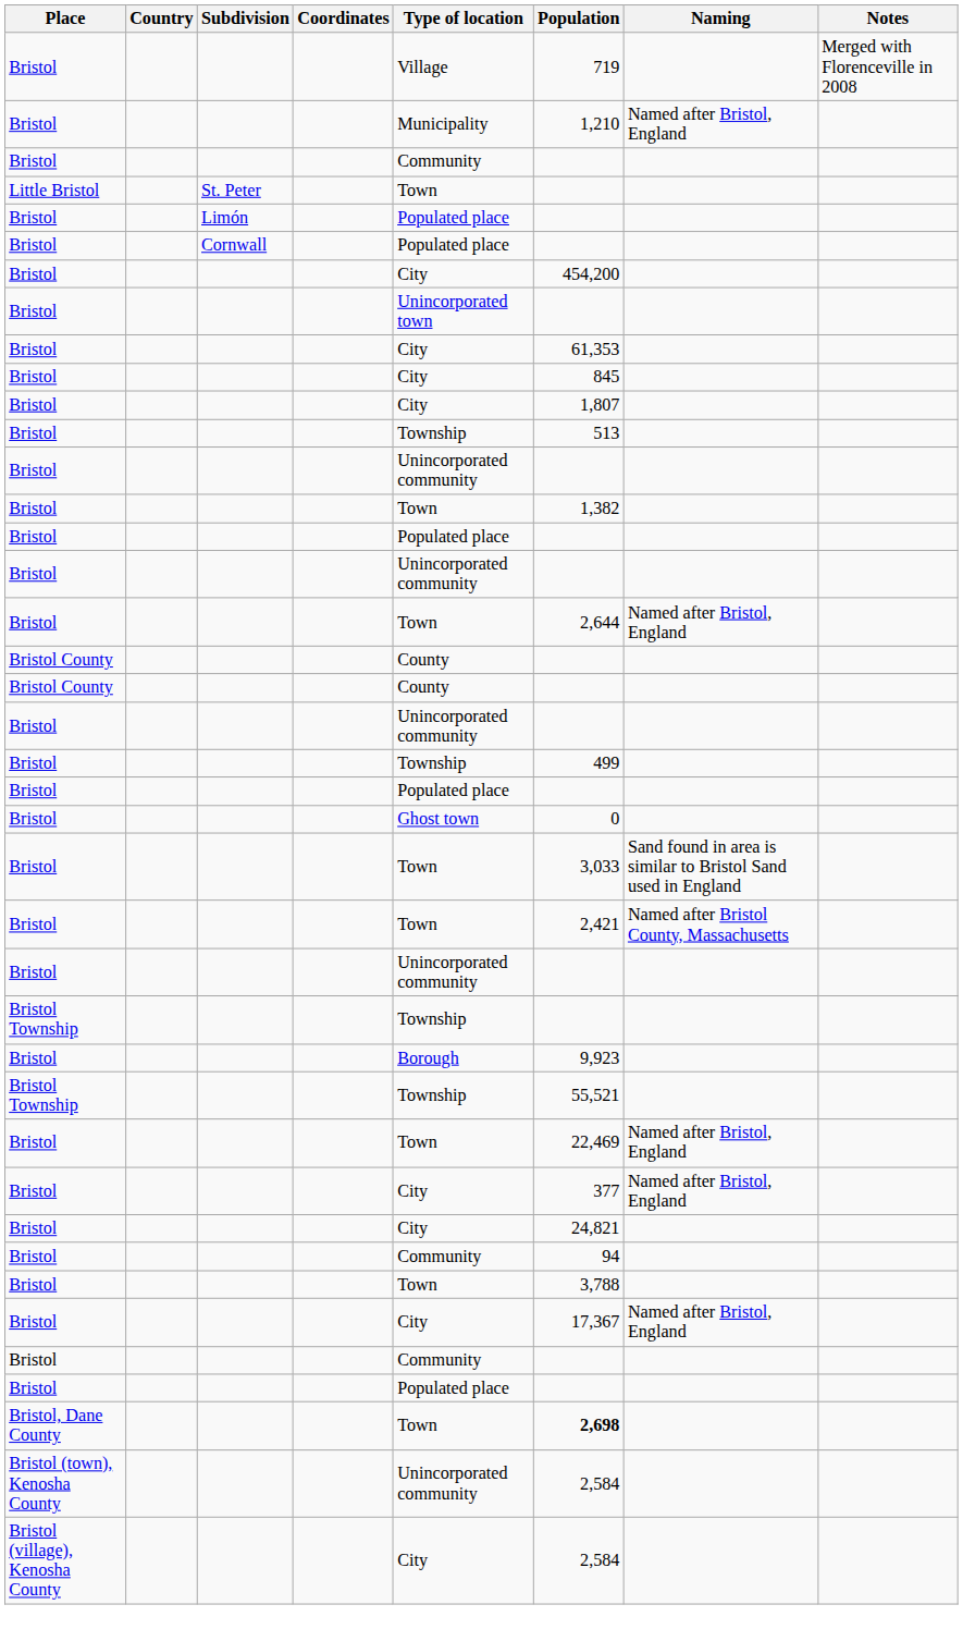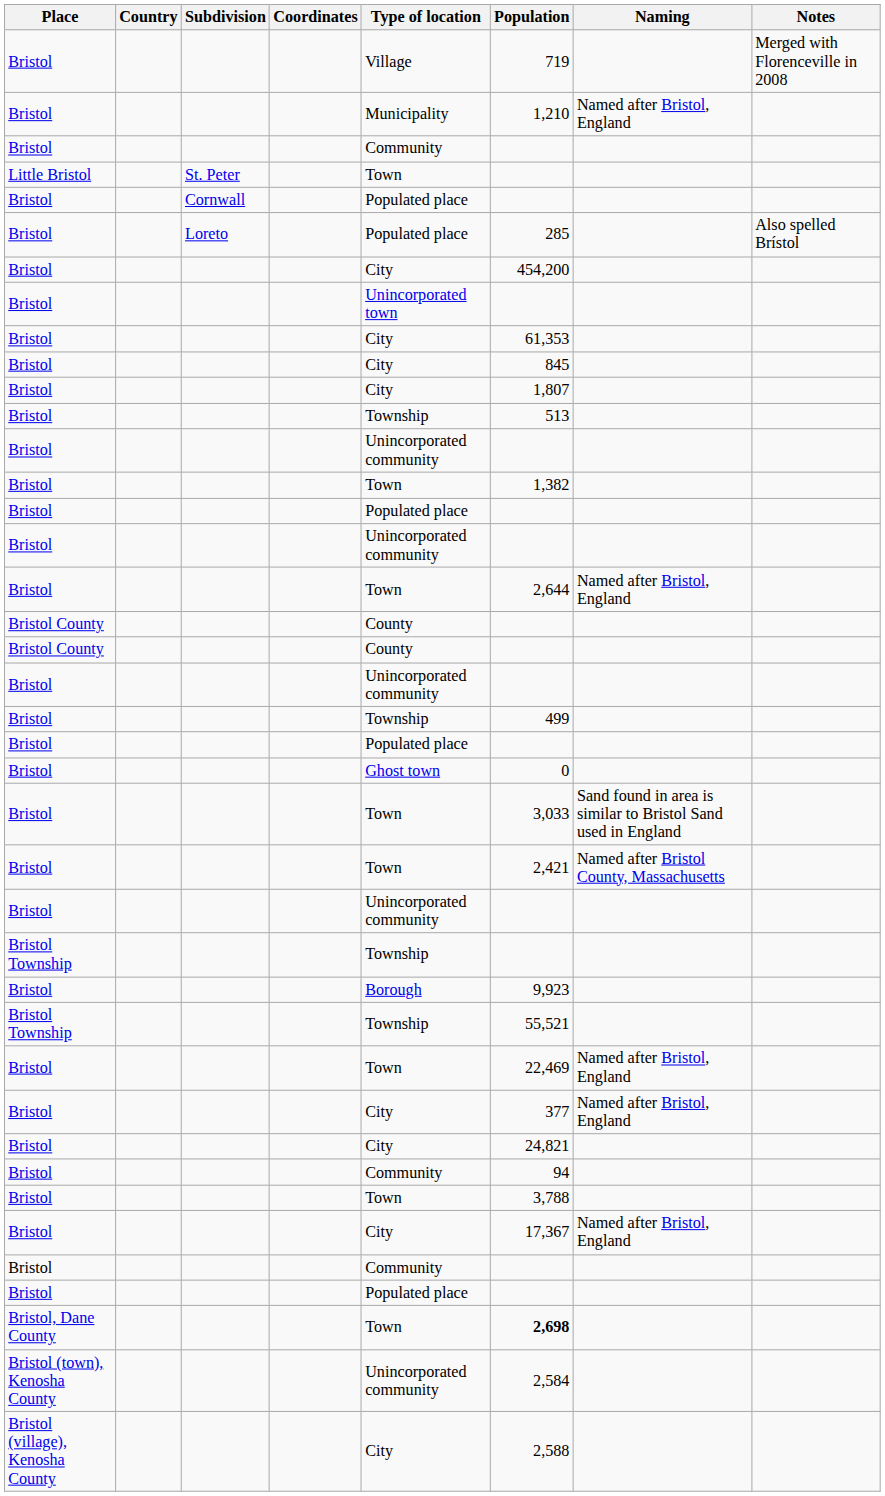 <table class="wikitable sortable">
 <tr>
 <th>Place</th>
 <th>Country</th>
 <th>Subdivision</th>
 <th>Coordinates</th>
 <th>Type of location</th>
 <th>Population</th>
 <th>Naming</th>
 <th>Notes</th>
 </tr>
 <tr>
 <td><a href='#'>Bristol</a></td>
 <td></td>
 <td></td>
 <td></td>
 <td>Village</td>
 <td align="right">719</td>
 <td></td>
 <td>Merged with Florenceville in 2008</td>
 </tr>
 <tr>
 <td><a href='#'>Bristol</a></td>
 <td></td>
 <td></td>
 <td></td>
 <td>Municipality</td>
 <td align="right">1,210</td>
 <td>Named after <a href='#'>Bristol</a>, England</td>
 <td></td>
 </tr>
 <tr>
 <td><a href='#'>Bristol</a></td>
 <td></td>
 <td></td>
 <td></td>
 <td>Community</td>
 <td></td>
 <td></td>
 <td></td>
 </tr>
 <tr>
 <td><a href='#'>Little Bristol</a></td>
 <td></td>
 <td><a href='#'>St. Peter</a></td>
 <td></td>
 <td>Town</td>
 <td></td>
 <td></td>
 <td></td>
 </tr>
 <tr>
 <td><a href='#'>Bristol</a></td>
 <td></td>
-<td><a href='#'>Limón</a></td>
+<td><a href='#'>Cornwall</a></td>
 <td></td>
-<td><a href='#'>Populated place</a></td>
+<td>Populated place</td>
 <td></td>
 <td></td>
 <td></td>
 </tr>
 <tr>
 <td><a href='#'>Bristol</a></td>
 <td></td>
-<td><a href='#'>Cornwall</a></td>
+<td><a href='#'>Loreto</a></td>
 <td></td>
 <td>Populated place</td>
+<td align="right">285</td>
 <td></td>
-<td></td>
-<td></td>
+<td>Also spelled Brístol</td>
 </tr>
 <tr>
 <td><a href='#'>Bristol</a></td>
 <td></td>
 <td></td>
 <td></td>
 <td>City</td>
 <td align="right">454,200</td>
 <td></td>
 <td></td>
 </tr>
 <tr>
 <td><a href='#'>Bristol</a></td>
 <td></td>
 <td></td>
 <td></td>
 <td><a href='#'>Unincorporated town</a></td>
 <td></td>
 <td></td>
 <td></td>
 </tr>
 <tr>
 <td><a href='#'>Bristol</a></td>
 <td></td>
 <td></td>
 <td></td>
 <td>City</td>
 <td align="right">61,353</td>
 <td></td>
 <td></td>
 </tr>
 <tr>
 <td><a href='#'>Bristol</a></td>
 <td></td>
 <td></td>
 <td></td>
 <td>City</td>
 <td align="right">845</td>
 <td></td>
 <td></td>
 </tr>
 <tr>
 <td><a href='#'>Bristol</a></td>
 <td></td>
 <td></td>
 <td></td>
 <td>City</td>
 <td align="right">1,807</td>
 <td></td>
 <td></td>
 </tr>
 <tr>
 <td><a href='#'>Bristol</a></td>
 <td></td>
 <td></td>
 <td></td>
 <td>Township</td>
 <td align="right">513</td>
 <td></td>
 <td></td>
 </tr>
 <tr>
 <td><a href='#'>Bristol</a></td>
 <td></td>
 <td></td>
 <td></td>
 <td>Unincorporated community</td>
 <td></td>
 <td></td>
 <td></td>
 </tr>
 <tr>
 <td><a href='#'>Bristol</a></td>
 <td></td>
 <td></td>
 <td></td>
 <td>Town</td>
 <td align="right">1,382</td>
 <td></td>
 <td></td>
 </tr>
 <tr>
 <td><a href='#'>Bristol</a></td>
 <td></td>
 <td></td>
 <td></td>
 <td>Populated place</td>
 <td></td>
 <td></td>
 <td></td>
 </tr>
 <tr>
 <td><a href='#'>Bristol</a></td>
 <td></td>
 <td></td>
 <td></td>
 <td>Unincorporated community</td>
 <td></td>
 <td></td>
 <td></td>
 </tr>
 <tr>
 <td><a href='#'>Bristol</a></td>
 <td></td>
 <td></td>
 <td></td>
 <td>Town</td>
 <td align="right">2,644</td>
 <td>Named after <a href='#'>Bristol</a>, England</td>
 <td></td>
 </tr>
 <tr>
 <td><a href='#'>Bristol County</a></td>
 <td></td>
 <td></td>
 <td></td>
 <td>County</td>
 <td></td>
 <td></td>
 <td></td>
 </tr>
 <tr>
 <td><a href='#'>Bristol County</a></td>
 <td></td>
 <td></td>
 <td></td>
 <td>County</td>
 <td></td>
 <td></td>
 <td></td>
 </tr>
 <tr>
 <td><a href='#'>Bristol</a></td>
 <td></td>
 <td></td>
 <td></td>
 <td>Unincorporated community</td>
 <td></td>
 <td></td>
 <td></td>
 </tr>
 <tr>
 <td><a href='#'>Bristol</a></td>
 <td></td>
 <td></td>
 <td></td>
 <td>Township</td>
 <td align="right">499</td>
 <td></td>
 <td></td>
 </tr>
 <tr>
 <td><a href='#'>Bristol</a></td>
 <td></td>
 <td></td>
 <td></td>
 <td>Populated place</td>
 <td></td>
 <td></td>
 <td></td>
 </tr>
 <tr>
 <td><a href='#'>Bristol</a></td>
 <td></td>
 <td></td>
 <td></td>
 <td><a href='#'>Ghost town</a></td>
 <td align="right">0</td>
 <td></td>
 <td></td>
 </tr>
 <tr>
 <td><a href='#'>Bristol</a></td>
 <td></td>
 <td></td>
 <td></td>
 <td>Town</td>
 <td align="right">3,033</td>
 <td>Sand found in area is similar to Bristol Sand used in England</td>
 <td></td>
 </tr>
 <tr>
 <td><a href='#'>Bristol</a></td>
 <td></td>
 <td></td>
 <td></td>
 <td>Town</td>
 <td align="right">2,421</td>
 <td>Named after <a href='#'>Bristol County, Massachusetts</a></td>
 <td></td>
 </tr>
 <tr>
 <td><a href='#'>Bristol</a></td>
 <td></td>
 <td></td>
 <td></td>
 <td>Unincorporated community</td>
 <td></td>
 <td></td>
 <td></td>
 </tr>
 <tr>
 <td><a href='#'>Bristol Township</a></td>
 <td></td>
 <td></td>
 <td></td>
 <td>Township</td>
 <td></td>
 <td></td>
 <td></td>
 </tr>
 <tr>
 <td><a href='#'>Bristol</a></td>
 <td></td>
 <td></td>
 <td></td>
 <td><a href='#'>Borough</a></td>
 <td align="right">9,923</td>
 <td></td>
 <td></td>
 </tr>
 <tr>
 <td><a href='#'>Bristol Township</a></td>
 <td></td>
 <td></td>
 <td></td>
 <td>Township</td>
 <td align="right">55,521</td>
 <td></td>
 <td></td>
 </tr>
 <tr>
 <td><a href='#'>Bristol</a></td>
 <td></td>
 <td></td>
 <td></td>
 <td>Town</td>
 <td align="right">22,469</td>
 <td>Named after <a href='#'>Bristol</a>, England</td>
 <td></td>
 </tr>
 <tr>
 <td><a href='#'>Bristol</a></td>
 <td></td>
 <td></td>
 <td></td>
 <td>City</td>
 <td align="right">377</td>
 <td>Named after <a href='#'>Bristol</a>, England</td>
 <td></td>
 </tr>
 <tr>
 <td><a href='#'>Bristol</a></td>
 <td></td>
 <td></td>
 <td></td>
 <td>City</td>
 <td align="right">24,821</td>
 <td></td>
 <td></td>
 </tr>
 <tr>
 <td><a href='#'>Bristol</a></td>
 <td></td>
 <td></td>
 <td></td>
 <td>Community</td>
 <td align="right">94</td>
 <td></td>
 <td></td>
 </tr>
 <tr>
 <td><a href='#'>Bristol</a></td>
 <td></td>
 <td></td>
 <td></td>
 <td>Town</td>
 <td align="right">3,788</td>
 <td></td>
 <td></td>
 </tr>
 <tr>
 <td><a href='#'>Bristol</a></td>
 <td></td>
 <td></td>
 <td></td>
 <td>City</td>
 <td align="right">17,367</td>
 <td>Named after <a href='#'>Bristol</a>, England</td>
 <td></td>
 </tr>
 <tr>
 <td>Bristol</td>
 <td></td>
 <td></td>
 <td></td>
 <td>Community</td>
 <td></td>
 <td></td>
 <td></td>
 </tr>
 <tr>
 <td><a href='#'>Bristol</a></td>
 <td></td>
 <td></td>
 <td></td>
 <td>Populated place</td>
 <td></td>
 <td></td>
 <td></td>
 </tr>
 <tr>
 <td><a href='#'>Bristol, Dane County</a></td>
 <td></td>
 <td></td>
 <td></td>
 <td>Town</td>
 <td align="right"><strong>2,698</strong></td>
 <td></td>
 <td></td>
 </tr>
 <tr>
 <td><a href='#'>Bristol (town), Kenosha County</a></td>
 <td></td>
 <td></td>
 <td></td>
 <td>Unincorporated community</td>
 <td align="right">2,584</td>
 <td></td>
 <td></td>
 </tr>
 <tr>
 <td><a href='#'>Bristol (village), Kenosha County</a></td>
 <td></td>
 <td></td>
 <td></td>
 <td>City</td>
-<td align="right">2,584</td>
+<td align="right">2,588</td>
 <td></td>
 <td></td>
 </tr>
 </table>
